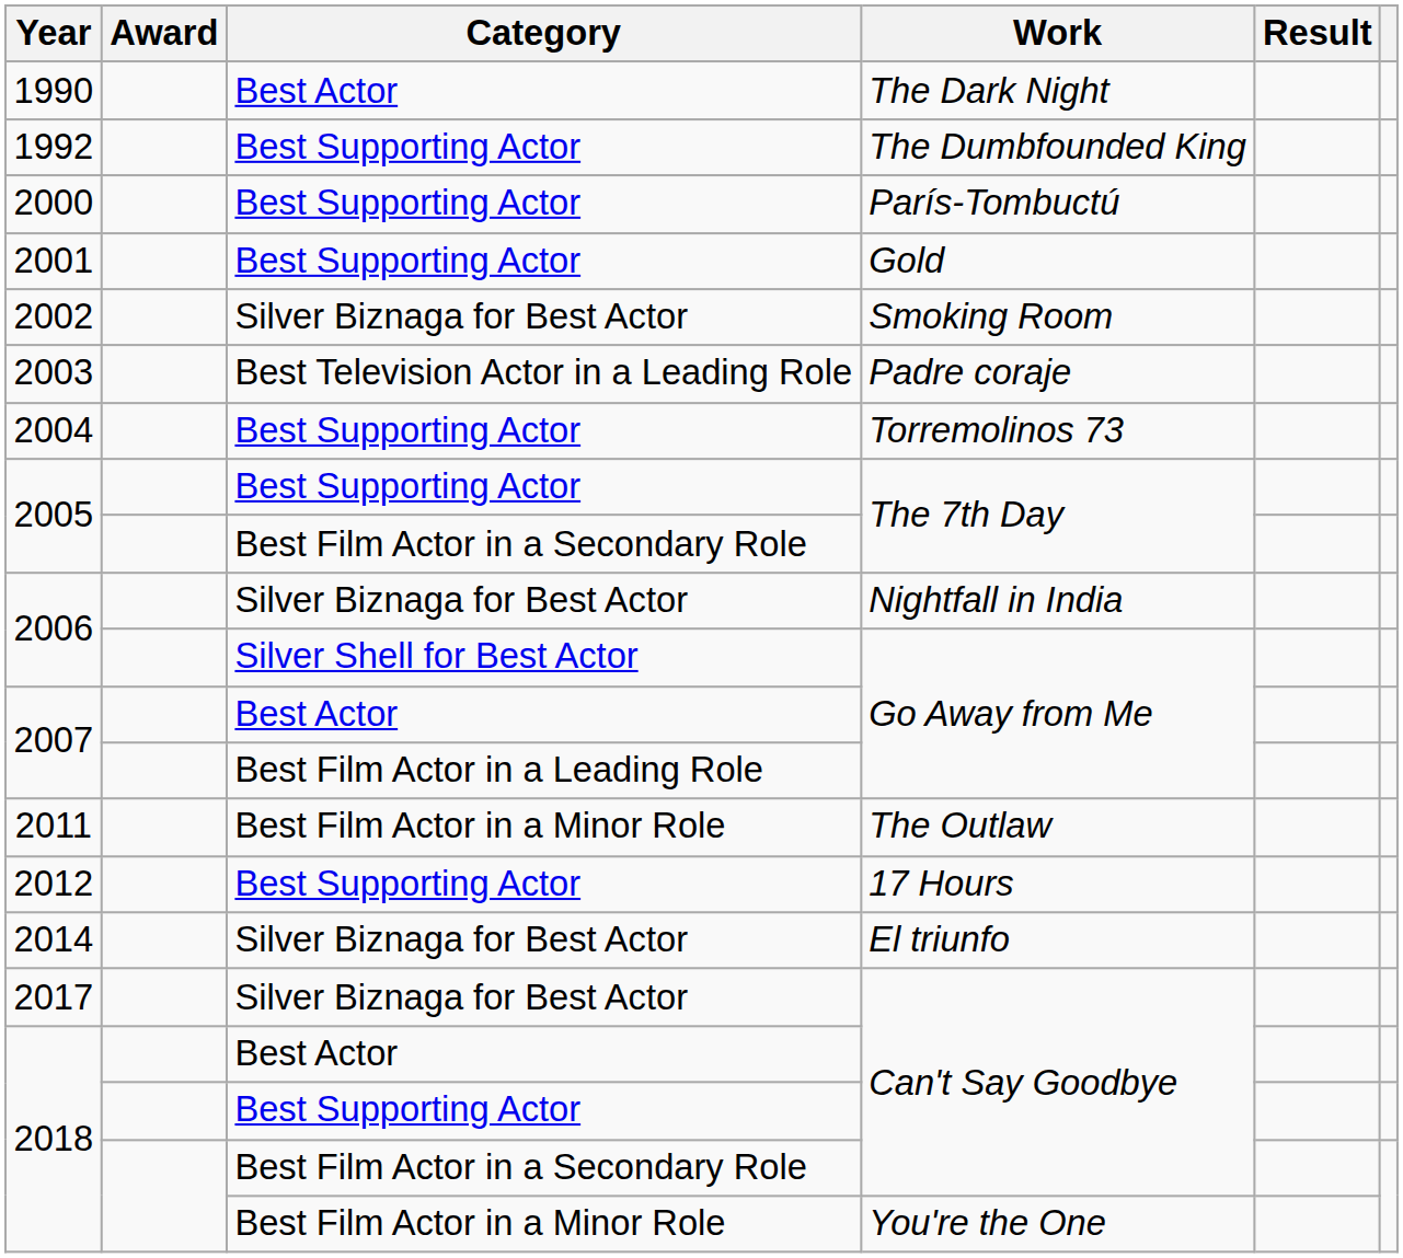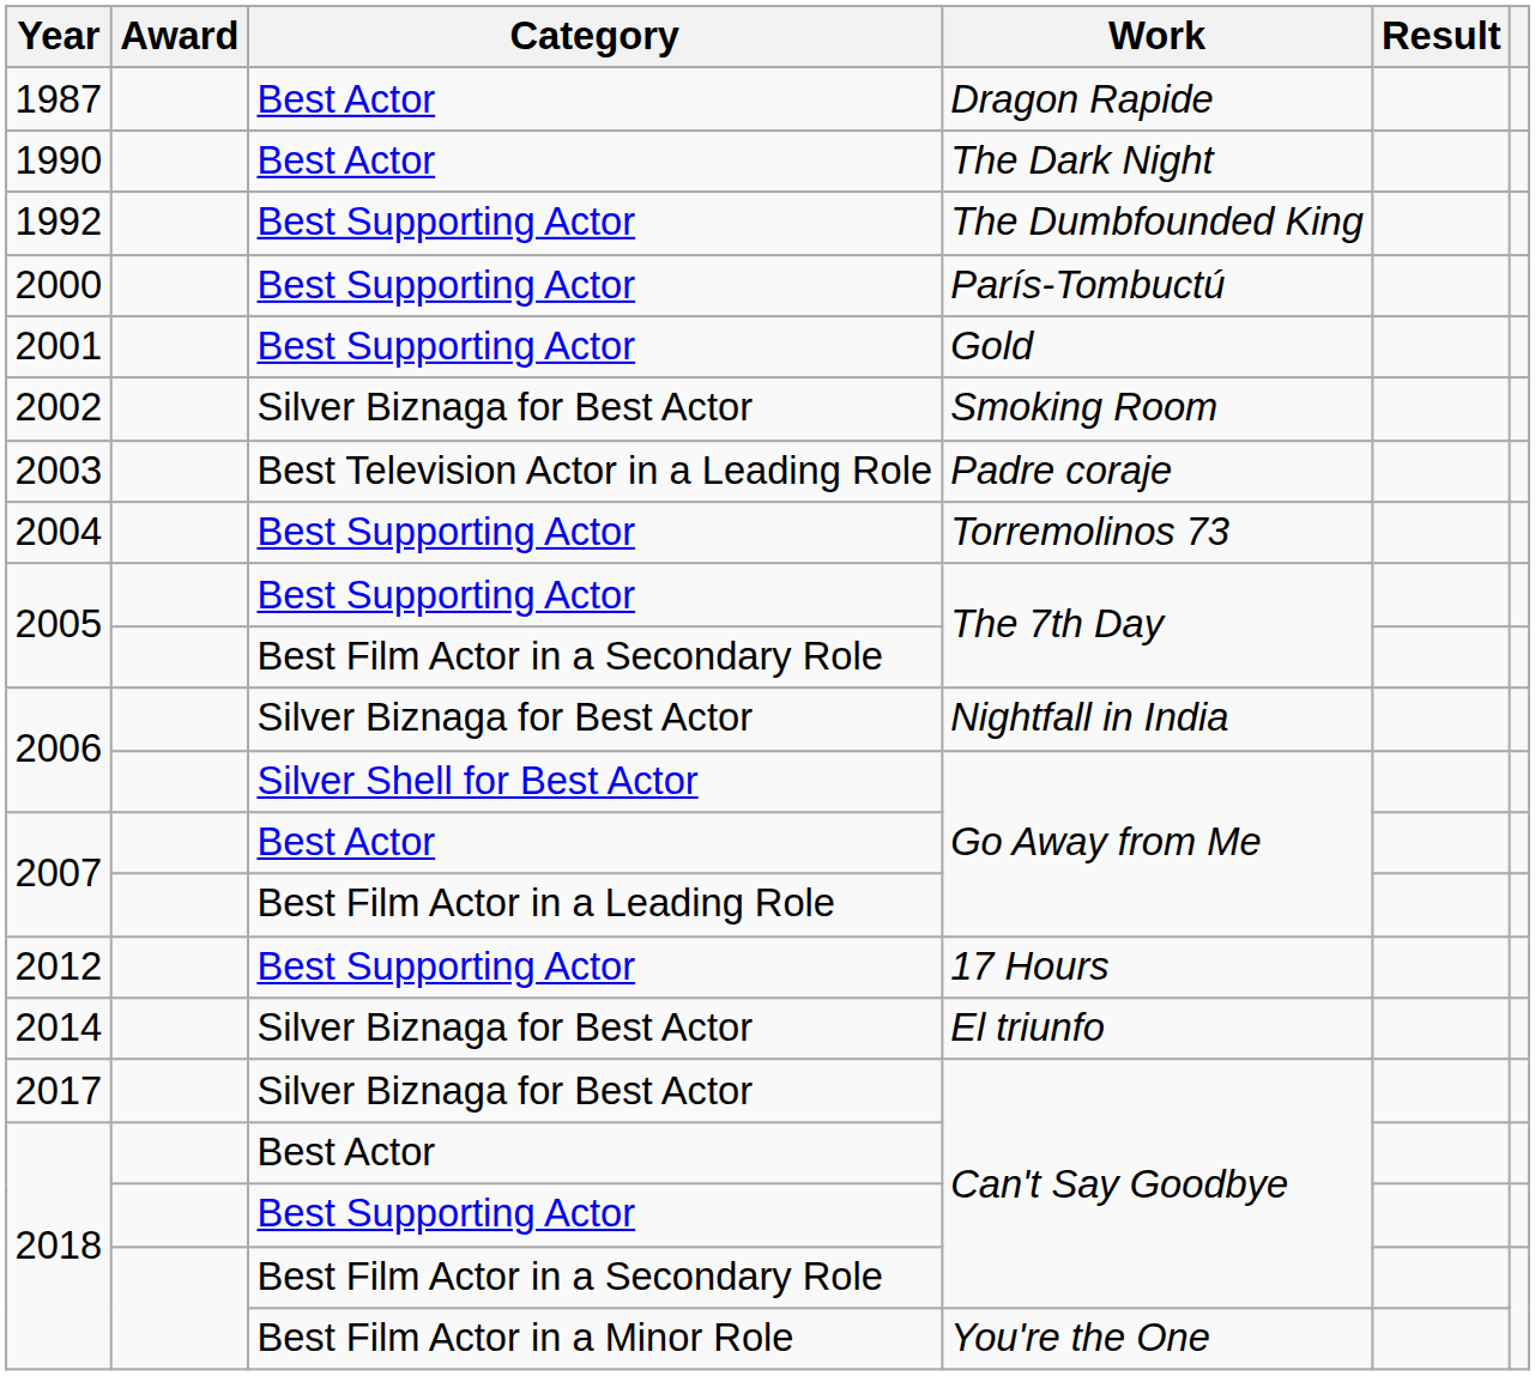 <table class="wikitable sortable plainrowheaders">
 <tr>
 <th>Year</th>
 <th>Award</th>
 <th>Category</th>
 <th>Work</th>
 <th>Result</th>
 <th scope="col" class="unsortable"></th>
+</tr>
+<tr>
+<td align = "center">1987</td>
+<td></td>
+<td><a href='#'>Best Actor</a></td>
+<td><em>Dragon Rapide</em></td>
+<td></td>
+<td align = "center"></td>
 </tr>
 <tr>
 <td align = "center">1990</td>
 <td></td>
 <td><a href='#'>Best Actor</a></td>
 <td><em>The Dark Night</em></td>
 <td></td>
 <td align = "center"></td>
 </tr>
 <tr>
 <td align = "center">1992</td>
 <td></td>
 <td><a href='#'>Best Supporting Actor</a></td>
 <td><em>The Dumbfounded King</em></td>
 <td></td>
 <td align = "center"></td>
 </tr>
 <tr>
 <td align = "center">2000</td>
 <td></td>
 <td><a href='#'>Best Supporting Actor</a></td>
 <td><em>París-Tombuctú</em></td>
 <td></td>
 <td align = "center"></td>
 </tr>
 <tr>
 <td align = "center">2001</td>
 <td></td>
 <td><a href='#'>Best Supporting Actor</a></td>
 <td><em>Gold</em></td>
 <td></td>
 <td align = "center"></td>
 </tr>
 <tr>
 <td align = "center">2002</td>
 <td></td>
 <td>Silver Biznaga for Best Actor</td>
 <td><em>Smoking Room</em></td>
 <td></td>
 <td align = "center"></td>
 </tr>
 <tr>
 <td align = "center">2003</td>
 <td></td>
 <td>Best Television Actor in a Leading Role</td>
 <td><em>Padre coraje</em></td>
 <td></td>
 <td align = "center"></td>
 </tr>
 <tr>
 <td align = "center">2004</td>
 <td></td>
 <td><a href='#'>Best Supporting Actor</a></td>
 <td><em>Torremolinos 73</em></td>
 <td></td>
 <td align = "center"></td>
 </tr>
 <tr>
 <td align = "center" rowspan = "2">2005</td>
 <td></td>
 <td><a href='#'>Best Supporting Actor</a></td>
 <td rowspan = "2"><em>The 7th Day</em></td>
 <td></td>
 <td align = "center"></td>
 </tr>
 <tr>
 <td></td>
 <td>Best Film Actor in a Secondary Role</td>
 <td></td>
 <td align = "center"></td>
 </tr>
 <tr>
 <td align = "center" rowspan = "2">2006</td>
 <td></td>
 <td>Silver Biznaga for Best Actor</td>
 <td><em>Nightfall in India</em></td>
 <td></td>
 <td align = "center"></td>
 </tr>
 <tr>
 <td></td>
 <td><a href='#'>Silver Shell for Best Actor</a></td>
 <td rowspan = "3"><em>Go Away from Me</em></td>
 <td></td>
 <td align = "center"></td>
 </tr>
 <tr>
 <td align = "center" rowspan = "2">2007</td>
 <td></td>
 <td><a href='#'>Best Actor</a></td>
 <td></td>
 <td align = "center"></td>
 </tr>
 <tr>
 <td></td>
 <td>Best Film Actor in a Leading Role</td>
 <td></td>
 <td align = "center"></td>
 </tr>
 <tr>
-<td align = "center">2011</td>
-<td></td>
-<td>Best Film Actor in a Minor Role</td>
-<td><em>The Outlaw</em></td>
-<td></td>
-<td align = "center"></td>
-</tr>
-<tr>
 <td align = "center">2012</td>
 <td></td>
 <td><a href='#'>Best Supporting Actor</a></td>
 <td><em>17 Hours</em></td>
 <td></td>
 <td align = "center"></td>
 </tr>
 <tr>
 <td align = "center">2014</td>
 <td></td>
 <td>Silver Biznaga for Best Actor</td>
 <td><em>El triunfo</em></td>
 <td></td>
 <td align = "center"></td>
 </tr>
 <tr>
 <td align = "center">2017</td>
 <td></td>
 <td>Silver Biznaga for Best Actor</td>
 <td rowspan = "4"><em>Can't Say Goodbye</em></td>
 <td></td>
 <td align = "center"></td>
 </tr>
 <tr>
 <td align = "center" rowspan = "4">2018</td>
 <td></td>
 <td>Best Actor</td>
 <td></td>
 <td align = "center"></td>
 </tr>
 <tr>
 <td></td>
 <td><a href='#'>Best Supporting Actor</a></td>
 <td></td>
 <td align = "center"></td>
 </tr>
 <tr>
 <td rowspan = "2"></td>
 <td>Best Film Actor in a Secondary Role</td>
 <td></td>
 <td align = "center" rowspan = "2"></td>
 </tr>
 <tr>
 <td>Best Film Actor in a Minor Role</td>
 <td><em>You're the One</em></td>
 <td></td>
 </tr>
 </table>
